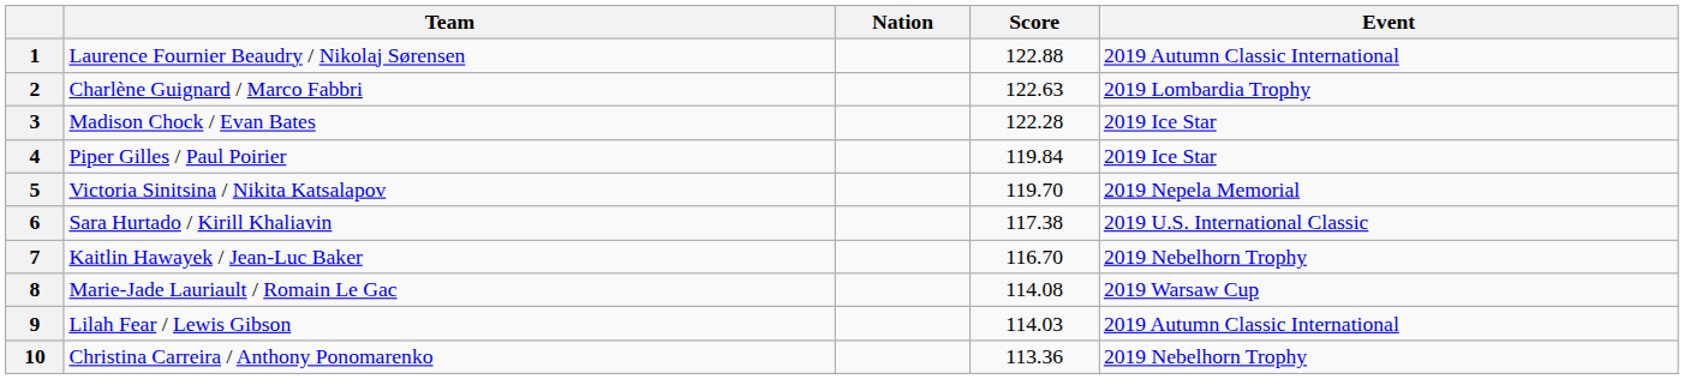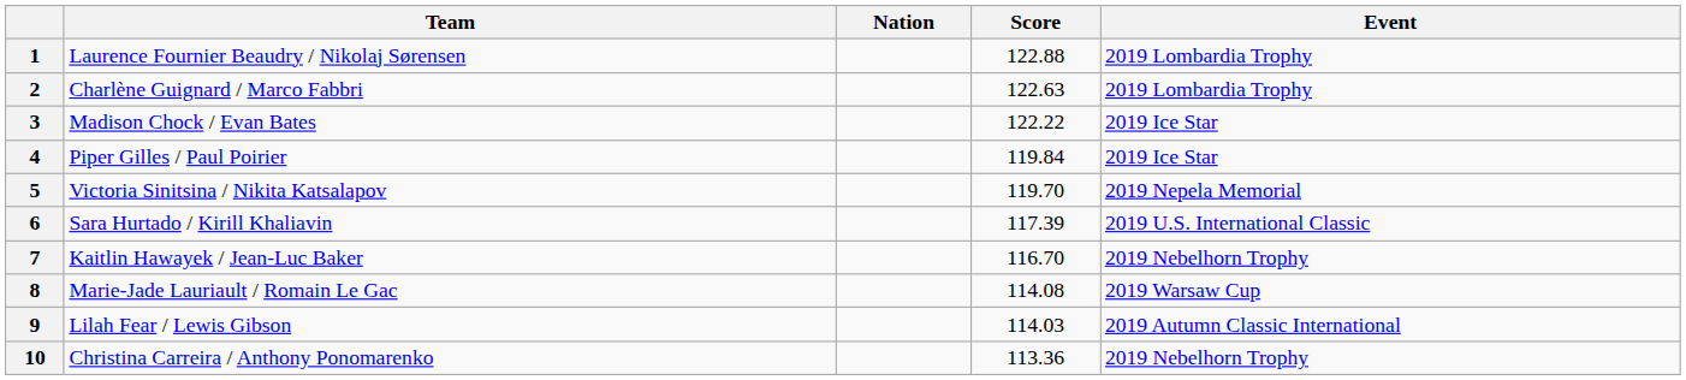 <table class="wikitable sortable" style="text-align:left; width:80%">
 <tr>
 <th scope="col"></th>
 <th scope="col">Team</th>
 <th scope="col">Nation</th>
 <th scope="col">Score</th>
 <th scope="col">Event</th>
 </tr>
 <tr>
 <th scope="row">1</th>
 <td><a href='#'>Laurence Fournier Beaudry</a> / <a href='#'>Nikolaj Sørensen</a></td>
 <td></td>
 <td style="text-align:center;">122.88</td>
-<td><a href='#'>2019 Autumn Classic International</a></td>
+<td><a href='#'>2019 Lombardia Trophy</a></td>
 </tr>
 <tr>
 <th scope="row">2</th>
 <td><a href='#'>Charlène Guignard</a> / <a href='#'>Marco Fabbri</a></td>
 <td></td>
 <td style="text-align:center;">122.63</td>
 <td><a href='#'>2019 Lombardia Trophy</a></td>
 </tr>
 <tr>
 <th scope="row">3</th>
 <td><a href='#'>Madison Chock</a> / <a href='#'>Evan Bates</a></td>
 <td></td>
-<td style="text-align:center;">122.28</td>
+<td style="text-align:center;">122.22</td>
 <td><a href='#'>2019 Ice Star</a></td>
 </tr>
 <tr>
 <th scope="row">4</th>
 <td><a href='#'>Piper Gilles</a> / <a href='#'>Paul Poirier</a></td>
 <td></td>
 <td style="text-align:center;">119.84</td>
 <td><a href='#'>2019 Ice Star</a></td>
 </tr>
 <tr>
 <th scope="row">5</th>
 <td><a href='#'>Victoria Sinitsina</a> / <a href='#'>Nikita Katsalapov</a></td>
 <td></td>
 <td style="text-align:center;">119.70</td>
 <td><a href='#'>2019 Nepela Memorial</a></td>
 </tr>
 <tr>
 <th scope="row">6</th>
 <td><a href='#'>Sara Hurtado</a> / <a href='#'>Kirill Khaliavin</a></td>
 <td></td>
-<td style="text-align:center;">117.38</td>
+<td style="text-align:center;">117.39</td>
 <td><a href='#'>2019 U.S. International Classic</a></td>
 </tr>
 <tr>
 <th scope="row">7</th>
 <td><a href='#'>Kaitlin Hawayek</a> / <a href='#'>Jean-Luc Baker</a></td>
 <td></td>
 <td style="text-align:center;">116.70</td>
 <td><a href='#'>2019 Nebelhorn Trophy</a></td>
 </tr>
 <tr>
 <th scope="row">8</th>
 <td><a href='#'>Marie-Jade Lauriault</a> / <a href='#'>Romain Le Gac</a></td>
 <td></td>
 <td style="text-align:center;">114.08</td>
 <td><a href='#'>2019 Warsaw Cup</a></td>
 </tr>
 <tr>
 <th scope="row">9</th>
 <td><a href='#'>Lilah Fear</a> / <a href='#'>Lewis Gibson</a></td>
 <td></td>
 <td style="text-align:center;">114.03</td>
 <td><a href='#'>2019 Autumn Classic International</a></td>
 </tr>
 <tr>
 <th scope="row">10</th>
 <td><a href='#'>Christina Carreira</a> / <a href='#'>Anthony Ponomarenko</a></td>
 <td></td>
 <td style="text-align:center;">113.36</td>
 <td><a href='#'>2019 Nebelhorn Trophy</a></td>
 </tr>
 </table>
